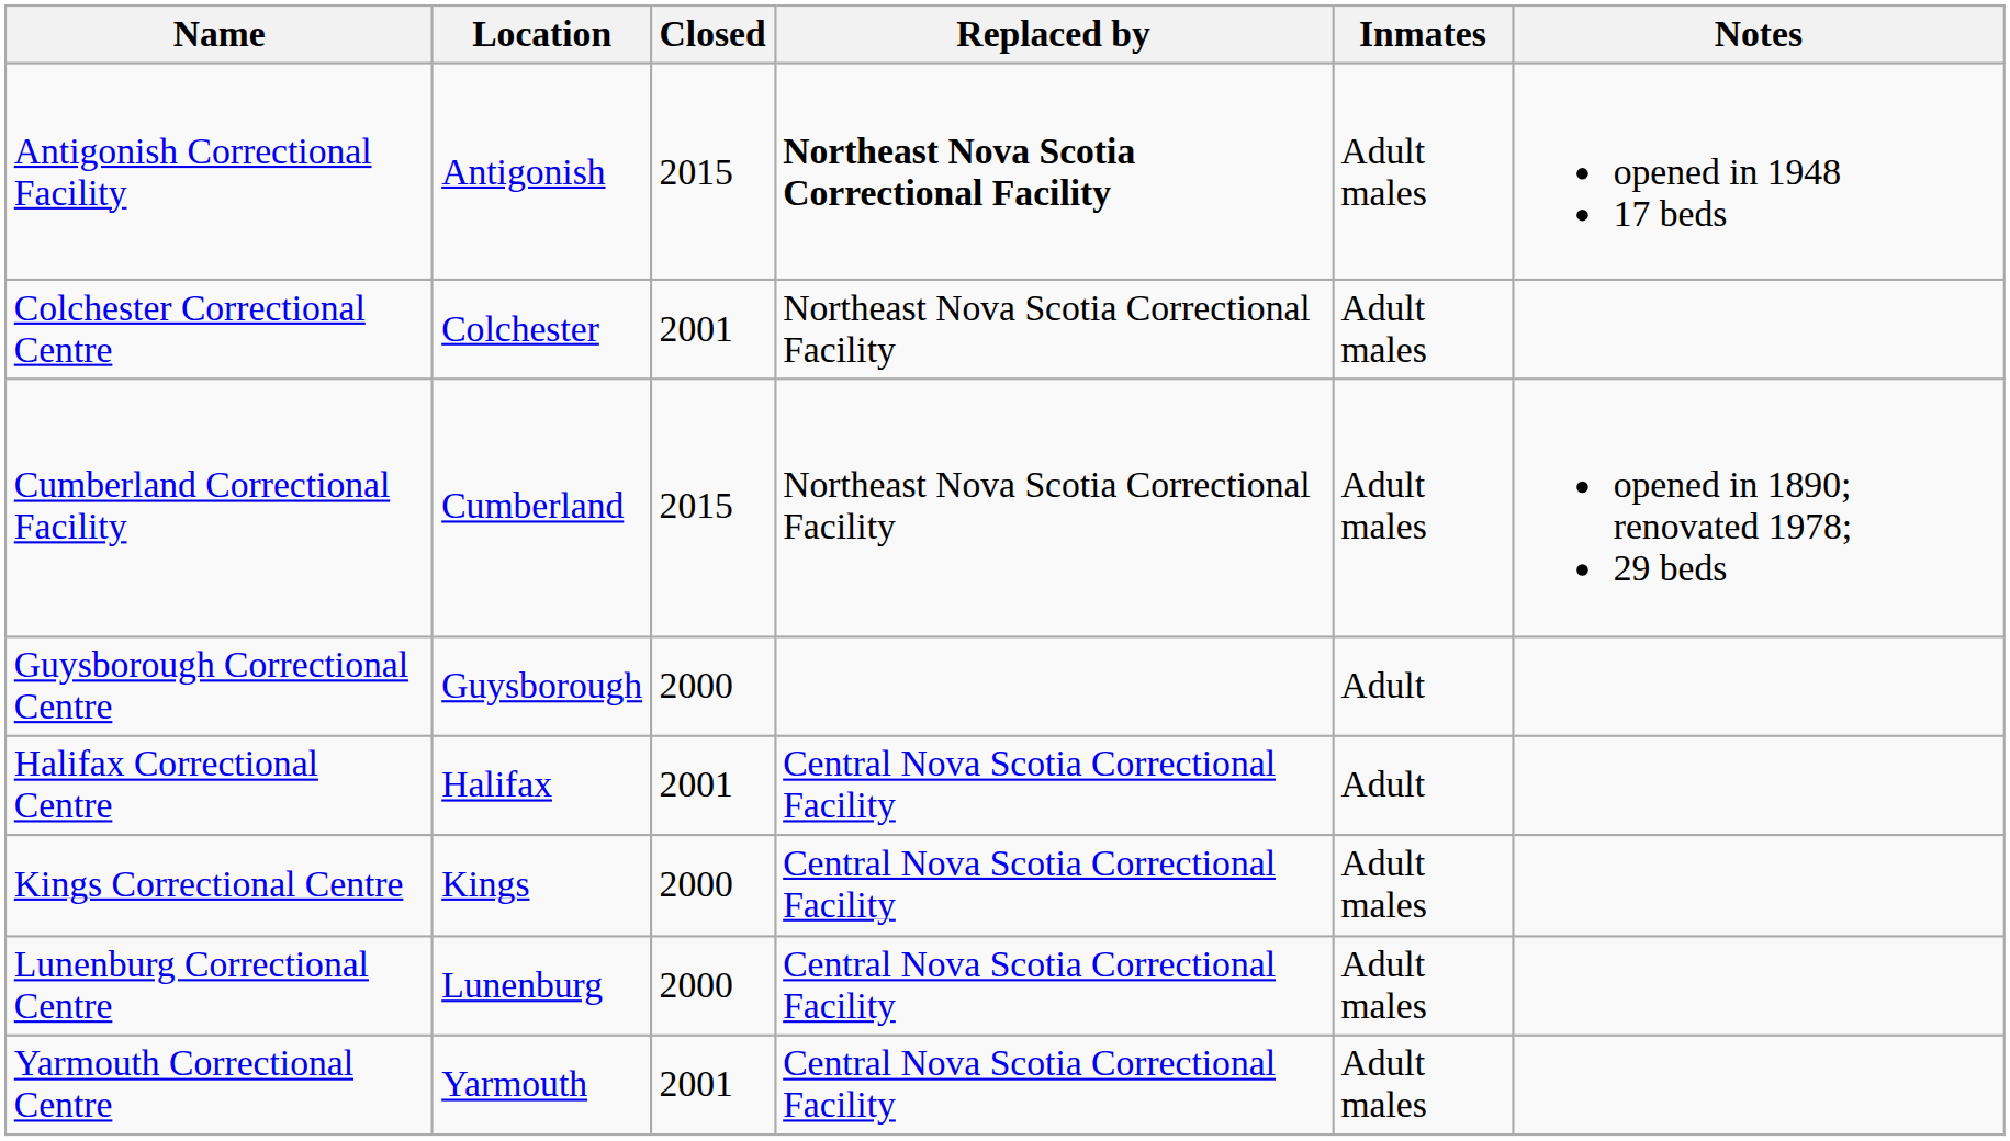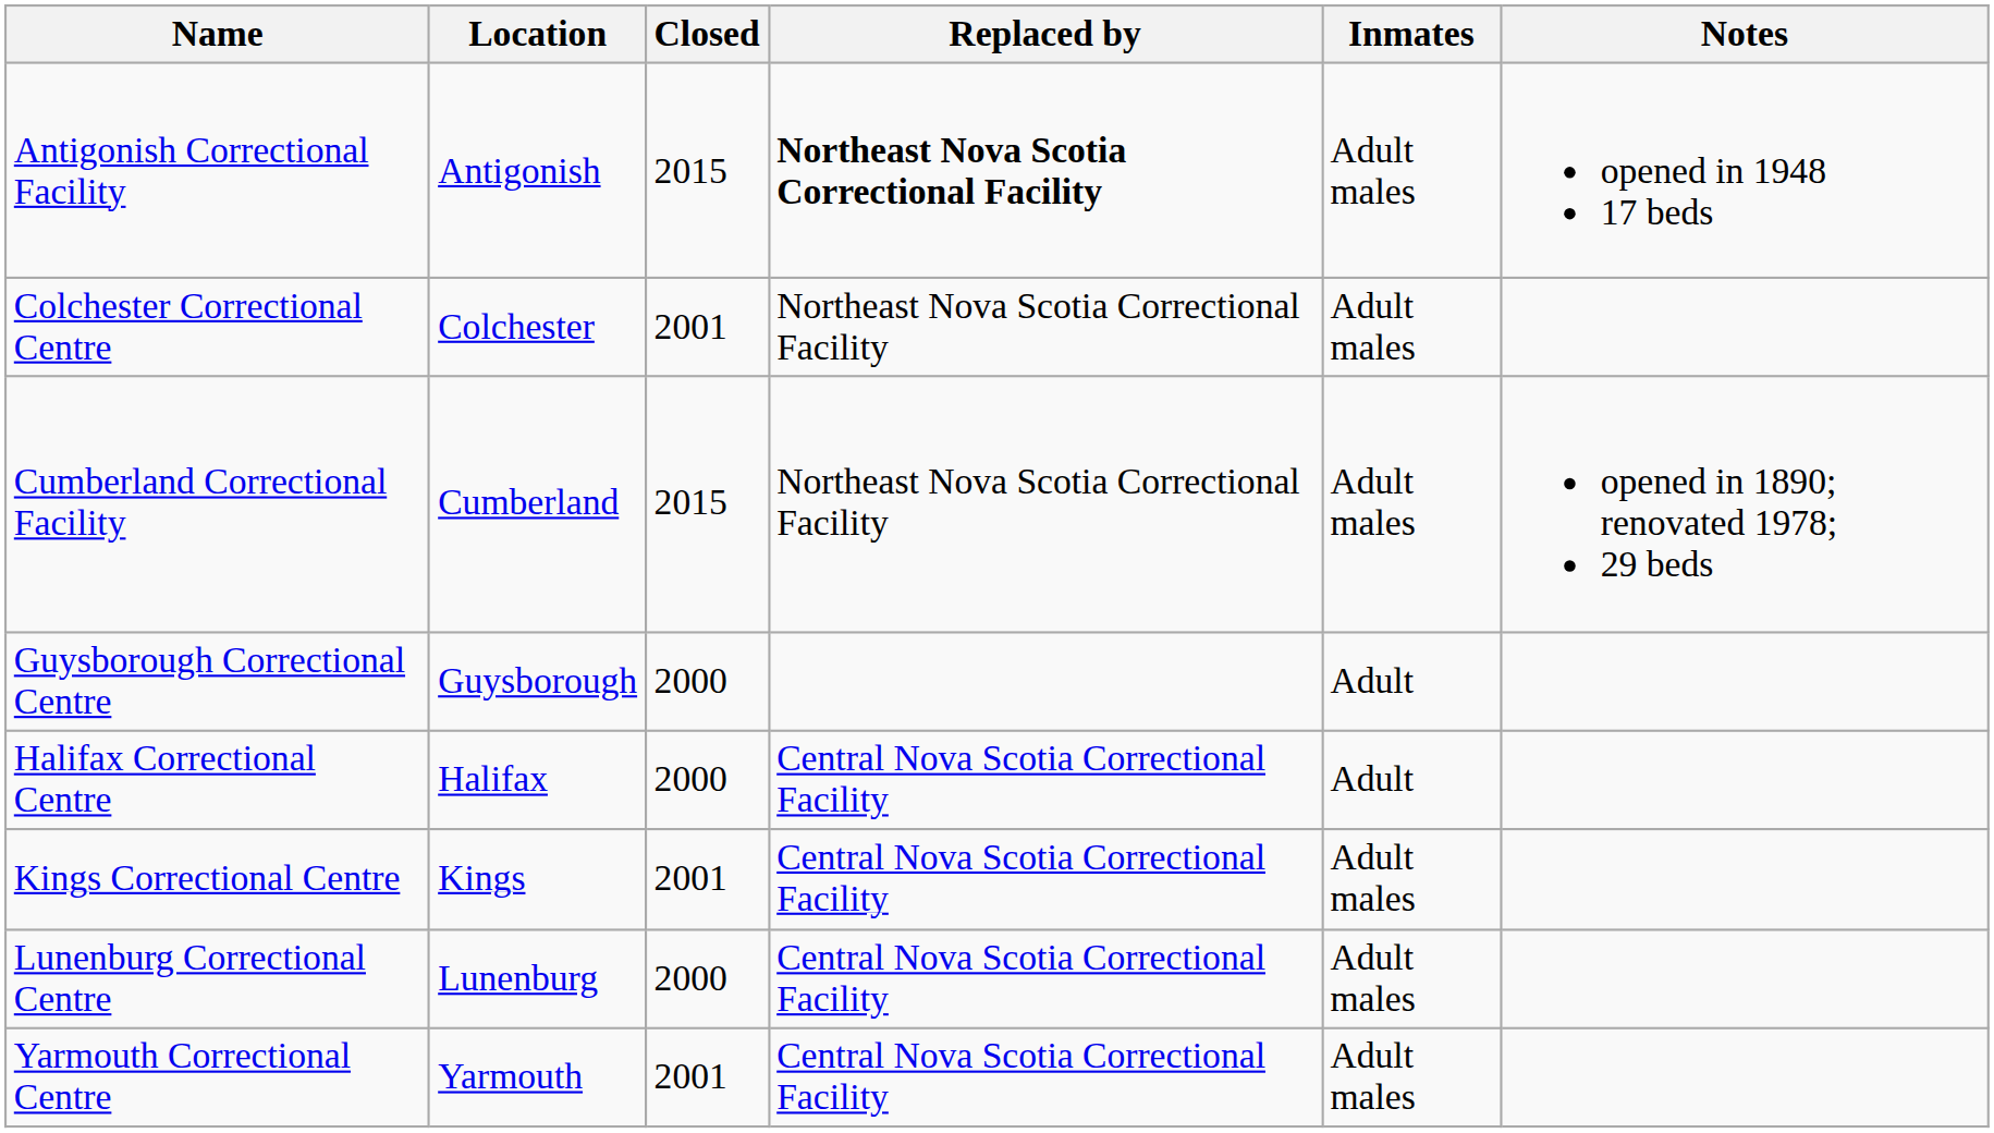 <table class="wikitable">
 <tr>
 <th>Name</th>
 <th>Location</th>
 <th>Closed</th>
 <th>Replaced by</th>
 <th>Inmates</th>
 <th>Notes</th>
 </tr>
 <tr>
 <td><a href='#'>Antigonish Correctional Facility</a></td>
 <td><a href='#'>Antigonish</a></td>
 <td>2015</td>
 <td><strong>Northeast Nova Scotia Correctional Facility</strong></td>
 <td>Adult males</td>
 <td><br><ul><li>opened in 1948</li><li>17 beds</li></ul></td>
 </tr>
 <tr>
 <td><a href='#'>Colchester Correctional Centre</a></td>
 <td><a href='#'>Colchester</a></td>
 <td>2001</td>
 <td>Northeast Nova Scotia Correctional Facility</td>
 <td>Adult males</td>
 <td></td>
 </tr>
 <tr>
 <td><a href='#'>Cumberland Correctional Facility</a></td>
 <td><a href='#'>Cumberland</a></td>
 <td>2015</td>
 <td>Northeast Nova Scotia Correctional Facility</td>
 <td>Adult males</td>
 <td><br><ul><li>opened in 1890; renovated 1978;</li><li>29 beds</li></ul></td>
 </tr>
 <tr>
 <td><a href='#'>Guysborough Correctional Centre</a></td>
 <td><a href='#'>Guysborough</a></td>
 <td>2000</td>
 <td></td>
 <td>Adult</td>
 <td></td>
 </tr>
 <tr>
 <td><a href='#'>Halifax Correctional Centre</a></td>
 <td><a href='#'>Halifax</a></td>
-<td>2001</td>
+<td>2000</td>
 <td><a href='#'>Central Nova Scotia Correctional Facility</a></td>
 <td>Adult</td>
 <td></td>
 </tr>
 <tr>
 <td><a href='#'>Kings Correctional Centre</a></td>
 <td><a href='#'>Kings</a></td>
-<td>2000</td>
+<td>2001</td>
 <td><a href='#'>Central Nova Scotia Correctional Facility</a></td>
 <td>Adult males</td>
 <td></td>
 </tr>
 <tr>
 <td><a href='#'>Lunenburg Correctional Centre</a></td>
 <td><a href='#'>Lunenburg</a></td>
 <td>2000</td>
 <td><a href='#'>Central Nova Scotia Correctional Facility</a></td>
 <td>Adult males</td>
 <td></td>
 </tr>
 <tr>
 <td><a href='#'>Yarmouth Correctional Centre</a></td>
 <td><a href='#'>Yarmouth</a></td>
 <td>2001</td>
 <td><a href='#'>Central Nova Scotia Correctional Facility</a></td>
 <td>Adult males</td>
 <td></td>
 </tr>
 </table>
